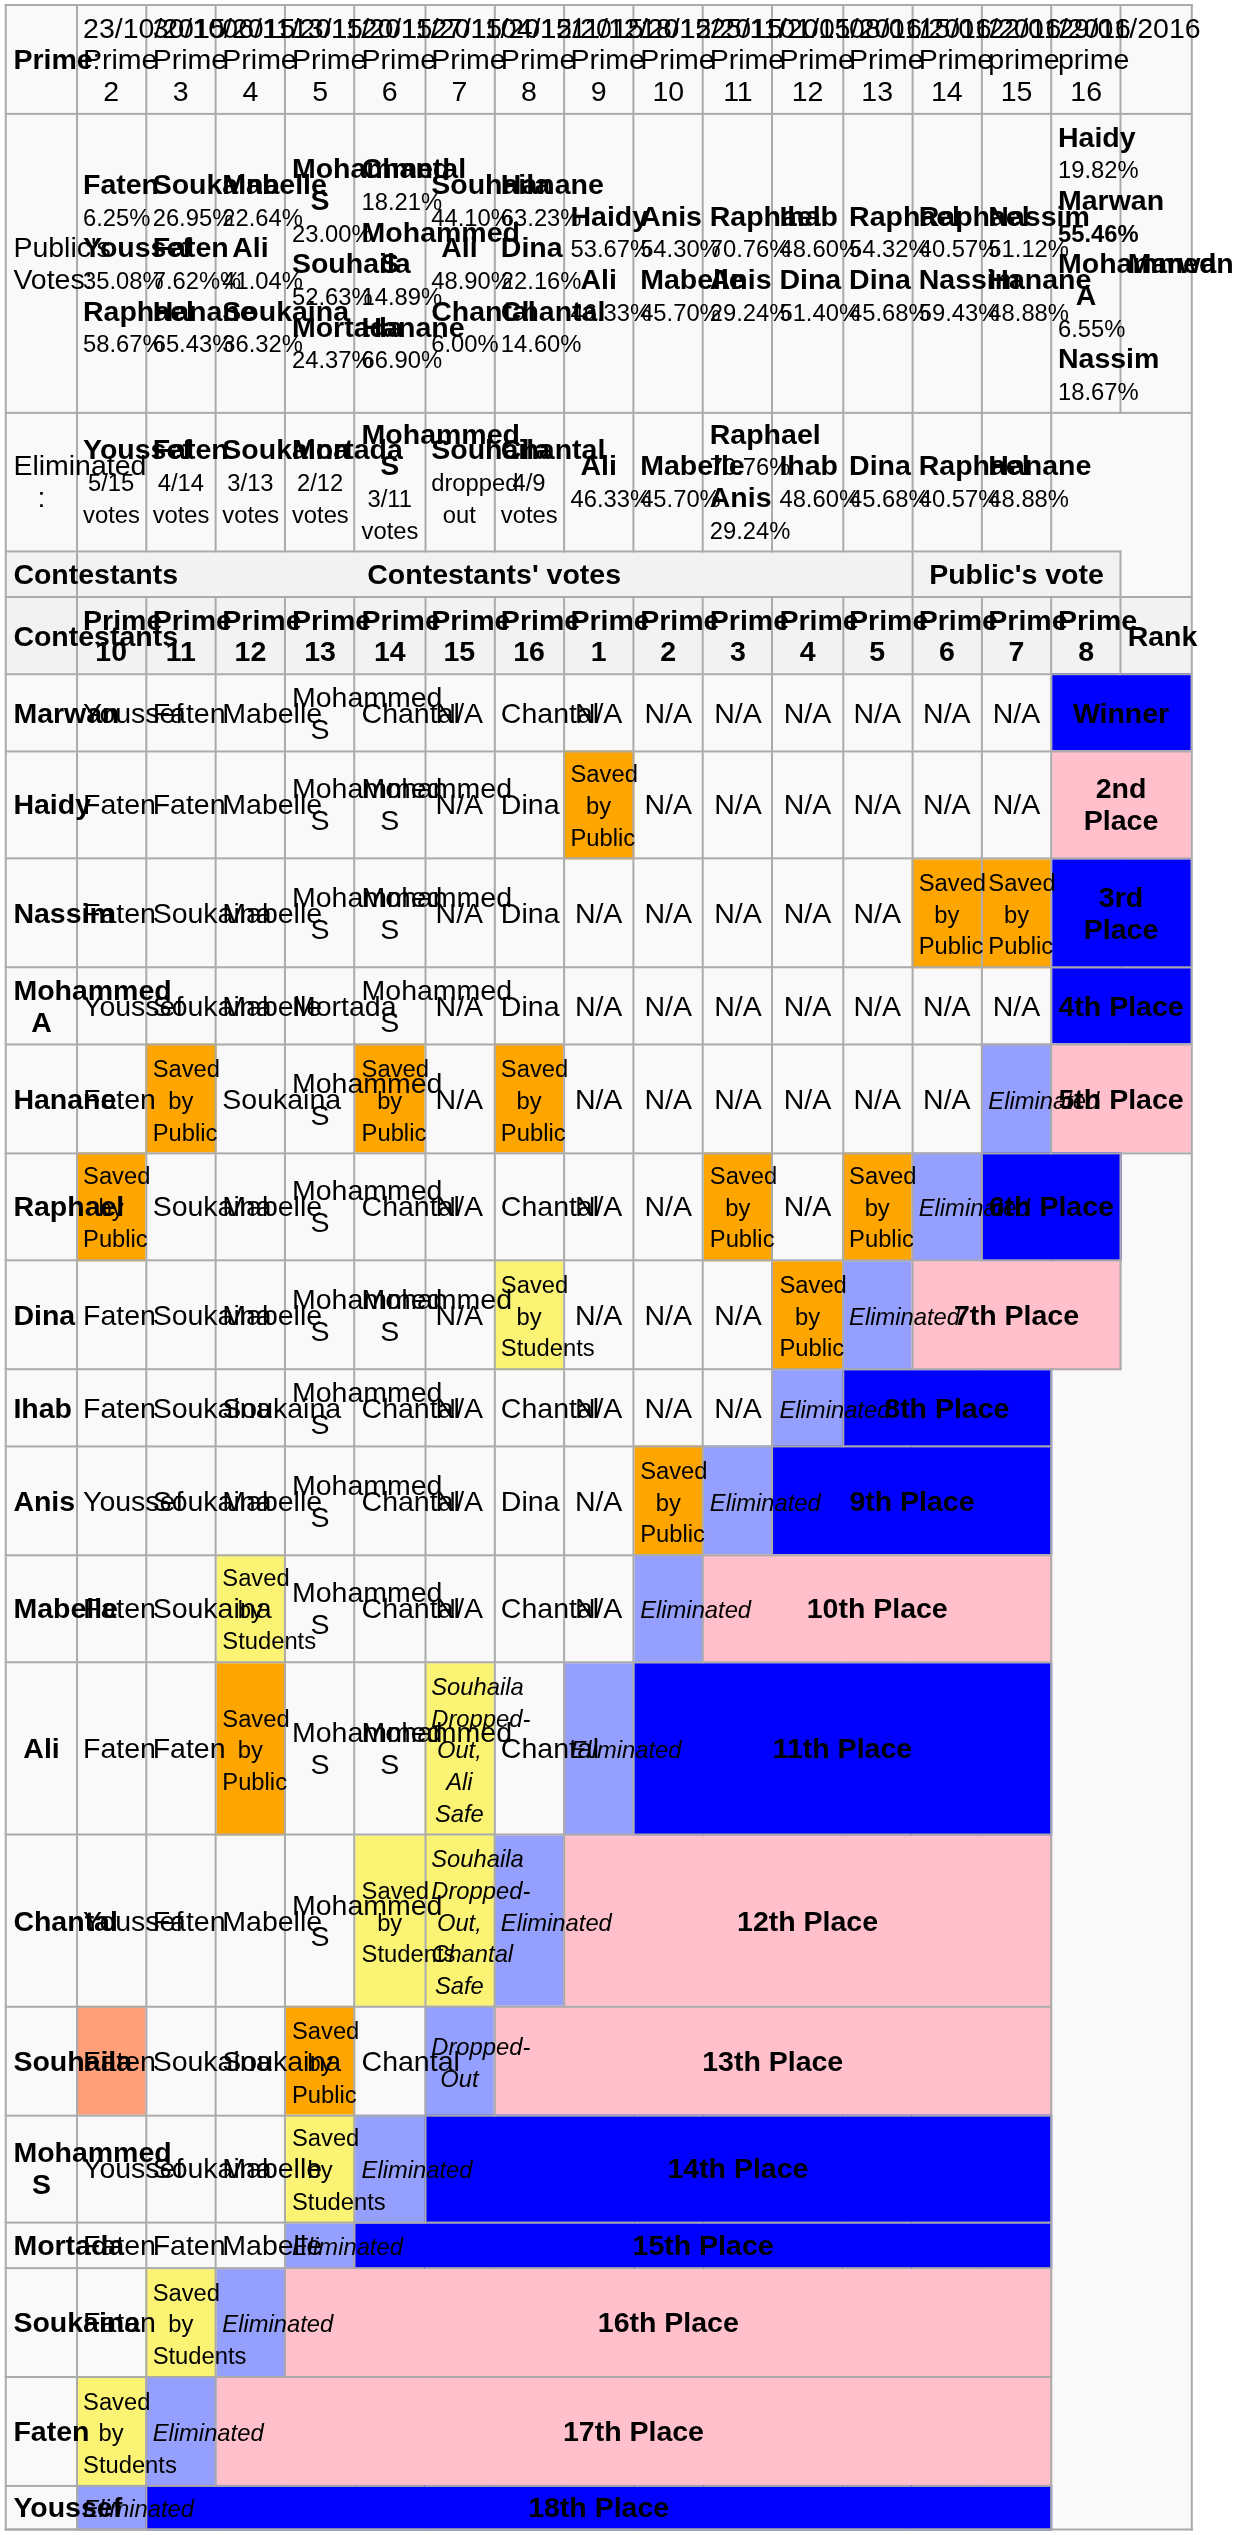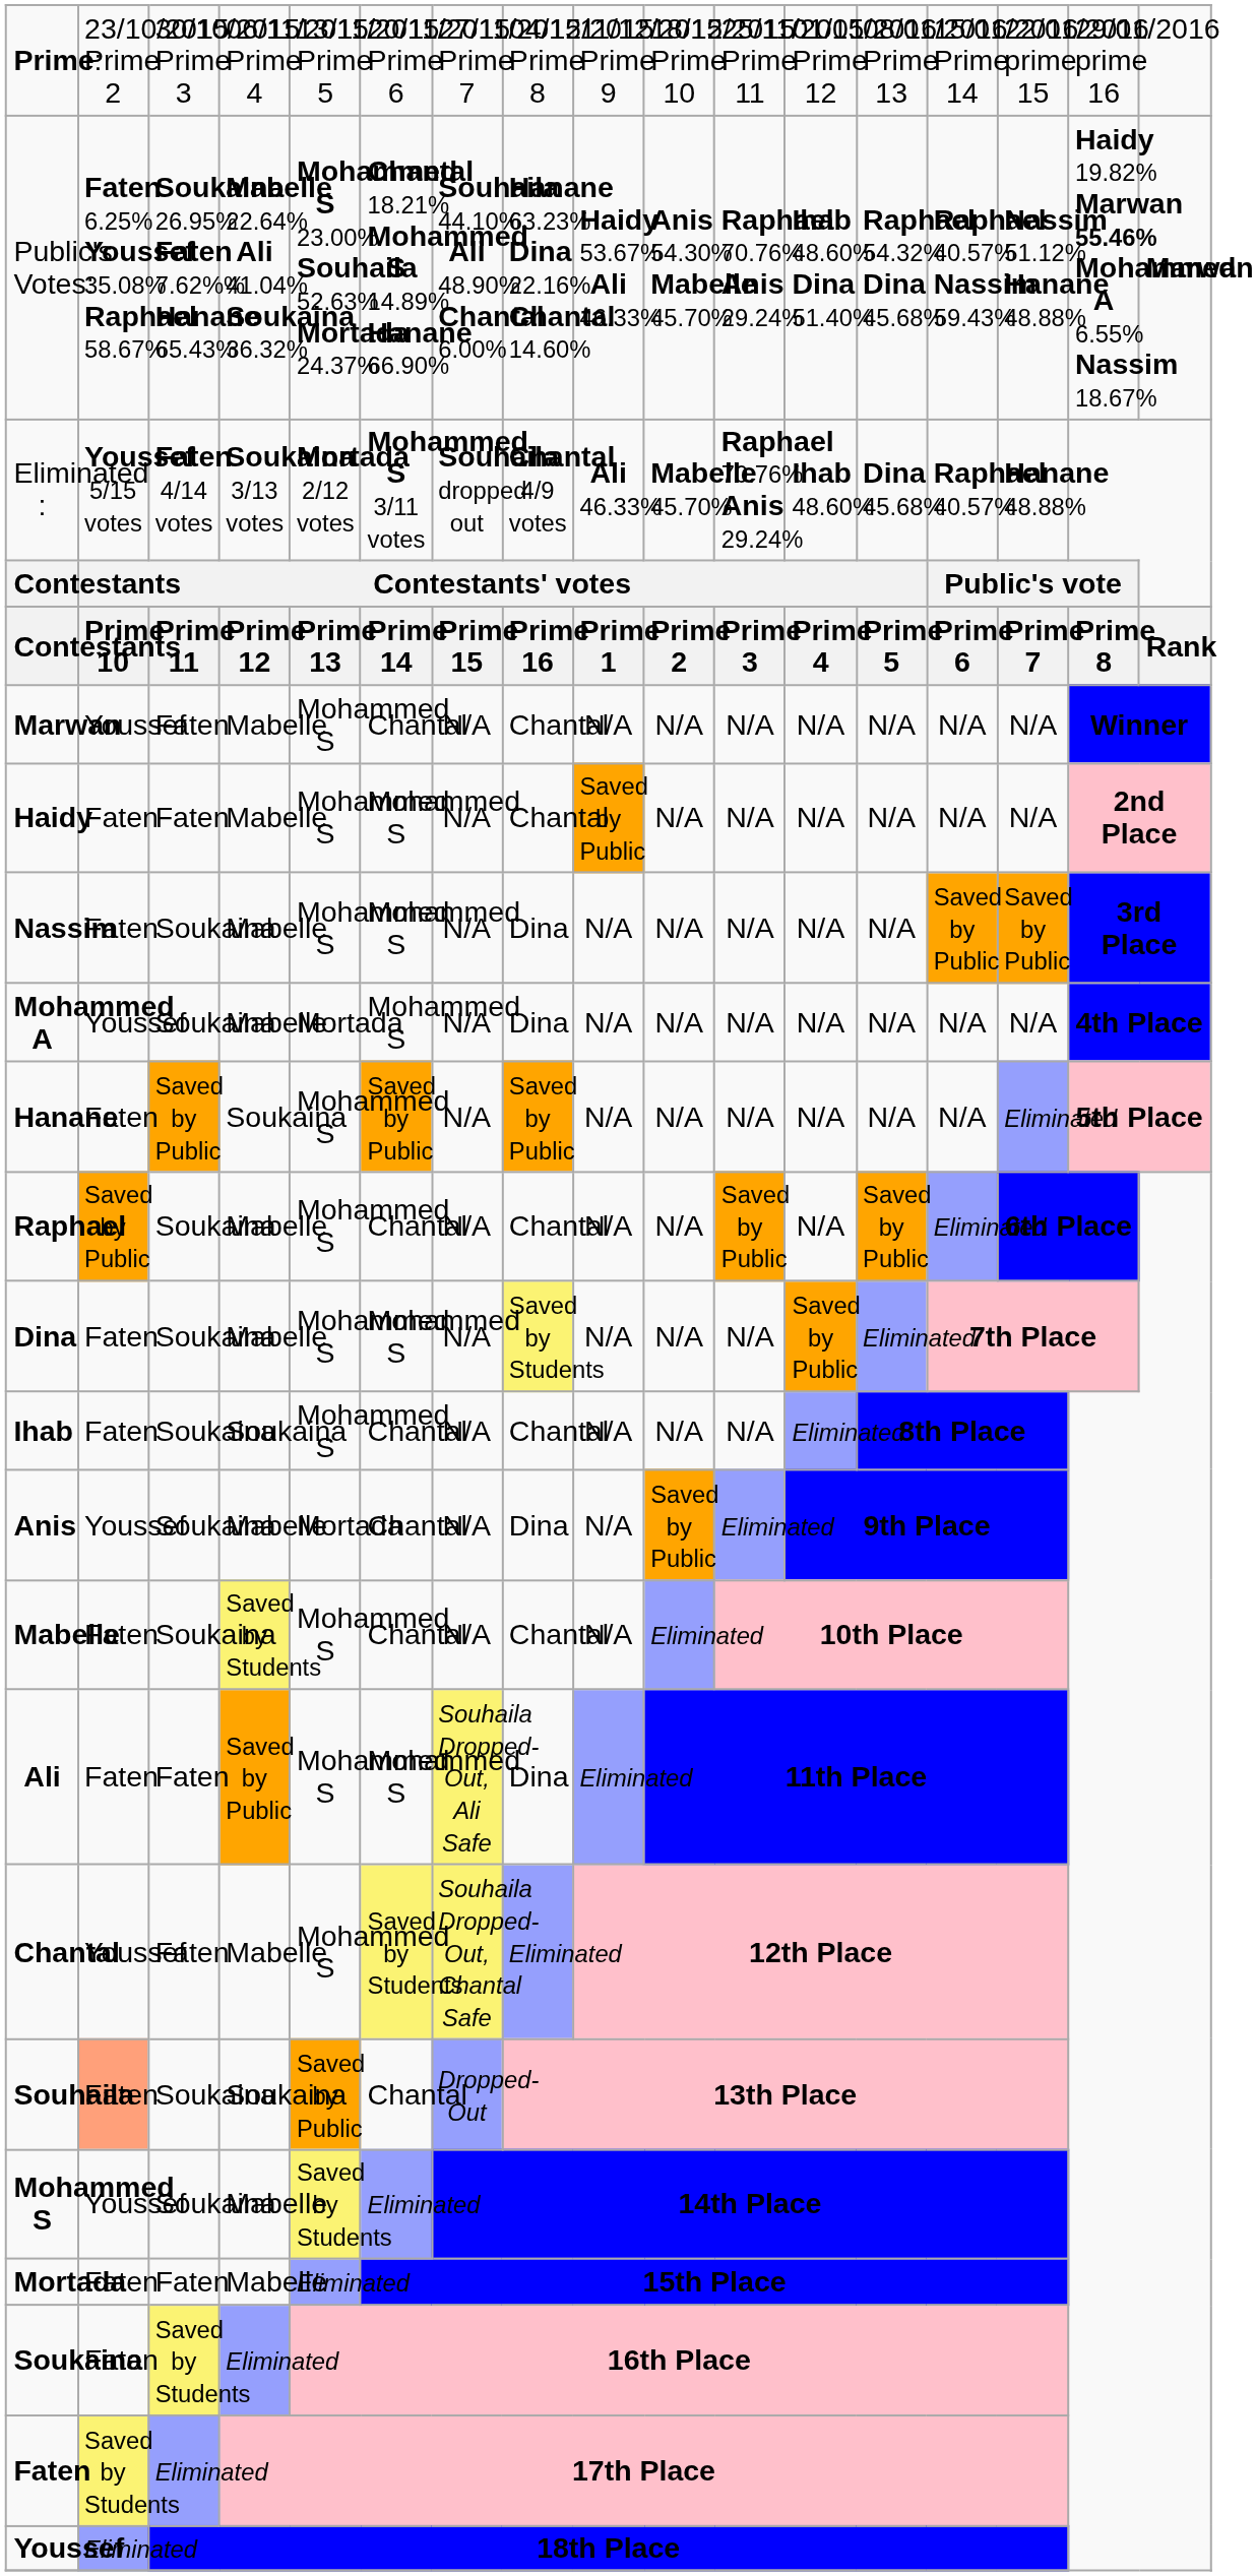 <table class="wikitable" style="font-size:90%; text-align:center; width: 96%; margin-left: auto;table-layout:fixed; margin-right: auto;">
 <tr>
 <td><strong>Prime</strong>:</td>
 <td align="center">23/10/2015 Prime 2</td>
 <td align="center">30/10/2015 Prime 3</td>
 <td align="center">06/11/2015 Prime 4</td>
 <td align="center">13/11/2015 Prime 5</td>
 <td align="center">20/11/2015 Prime 6</td>
 <td align="center">27/11/2015 Prime 7</td>
 <td align="center">04/12/2015 Prime 8</td>
 <td align="center">11/12/2015 Prime 9</td>
 <td align="center">18/12/2015 Prime 10</td>
 <td align="center">25/11/2015 Prime 11</td>
 <td align="center">01/01/2016 Prime 12</td>
 <td align="center">08/01/2016 Prime 13</td>
 <td align="center">15/01/2016 Prime 14</td>
 <td align="center">22/01/2016 prime 15</td>
 <td align="center">29/01/2016 prime 16</td>
 </tr>
 <tr>
 <td>Public's Votes:</td>
 <td><strong>Faten</strong> <br> <small>6.25%</small> <br> <strong>Youssef</strong> <br> <small>35.08%</small> <br> <strong>Raphael</strong> <br> <small>58.67%</small></td>
 <td><strong>Soukaina</strong> <br> <small>26.95%</small> <br> <strong>Faten</strong> <br> <small>7.62%%</small> <br> <strong>Hanane</strong> <br> <small>65.43%</small></td>
 <td><strong>Mabelle</strong> <br> <small>22.64%</small> <br> <strong>Ali</strong> <br> <small>41.04%</small> <br> <strong>Soukaina</strong> <br> <small>36.32%</small></td>
 <td><strong>Mohammed S</strong> <br> <small>23.00%</small> <br> <strong>Souhaila</strong> <br> <small>52.63%</small> <br> <strong>Mortada</strong> <br> <small>24.37%</small></td>
 <td><strong>Chantal</strong> <br> <small>18.21%</small> <br> <strong>Mohammed S</strong> <br> <small>14.89%</small> <br> <strong>Hanane</strong> <br> <small>66.90%</small></td>
 <td><strong>Souhaila</strong> <br> <small>44.10%</small> <br> <strong>Ali</strong> <br> <small>48.90%</small> <br> <strong>Chantal</strong> <br> <small>6.00%</small></td>
 <td><strong>Hanane</strong> <br> <small>63.23%</small> <br> <strong>Dina</strong> <br> <small>22.16%</small> <br> <strong>Chantal</strong> <br> <small>14.60%</small></td>
 <td><strong>Haidy</strong><br> <small>53.67%</small> <br> <strong>Ali</strong> <br> <small>46.33%</small></td>
 <td><strong>Anis</strong><br> <small>54.30%</small> <br> <strong>Mabelle</strong> <br> <small>45.70%</small></td>
 <td><strong>Raphael</strong><br> <small>70.76%</small> <br> <strong>Anis</strong> <br> <small>29.24%</small></td>
 <td><strong>Ihab</strong><br> <small>48.60%</small> <br> <strong>Dina</strong> <br> <small>51.40%</small></td>
 <td><strong>Raphael</strong><br> <small>54.32%</small> <br> <strong>Dina</strong> <br> <small>45.68%</small></td>
 <td><strong>Raphael</strong><br> <small>40.57%</small> <br> <strong>Nassim</strong> <br> <small>59.43%</small></td>
 <td><strong>Nassim</strong> <br> <small>51.12%</small> <br> <strong>Hanane</strong><br> <small>48.88%</small></td>
 <td><strong>Haidy</strong><br> <small>19.82%</small> <br> <strong>Marwan</strong><br> <small><strong>55.46%</strong></small> <br> <strong>Mohammed A</strong> <br> <small>6.55%</small><br> <strong>Nassim</strong> <br> <small>18.67%</small></td>
 <td><strong>Marwan</strong></td>
 </tr>
 <tr>
 <td>Eliminated :</td>
 <td><strong>Youssef</strong><br><small>5/15 votes</small></td>
 <td><strong>Faten</strong> <br><small>4/14 votes</small></td>
 <td><strong>Soukaina</strong> <br><small>3/13 votes</small></td>
 <td><strong>Mortada</strong> <br><small>2/12 votes</small></td>
 <td><strong>Mohammed S</strong> <br><small>3/11 votes</small></td>
 <td><strong>Souhaila</strong> <br><small>dropped out</small></td>
 <td><strong>Chantal</strong> <br><small>4/9 votes</small></td>
 <td><strong>Ali</strong> <br><small>46.33%</small></td>
 <td><strong>Mabelle</strong> <br><small>45.70%</small></td>
 <td><strong>Raphael</strong><br> <small>70.76%</small> <br> <strong>Anis</strong> <br> <small>29.24%</small></td>
 <td><strong>Ihab</strong> <br><small>48.60%</small></td>
 <td><strong>Dina</strong> <br><small>45.68%</small></td>
 <td><strong>Raphael</strong><br><small>40.57%</small></td>
 <td><strong>Hanane</strong><br><small>48.88%</small></td>
 </tr>
 <tr>
 <th>Contestants</th>
 <th colspan="12" align="center">Contestants' votes</th>
 <th colspan="3" align="center">Public's vote</th>
 </tr>
 <tr>
 <th>Contestants</th>
 <th><strong>Prime 10</strong></th>
 <th><strong>Prime 11</strong></th>
 <th><strong>Prime 12</strong></th>
 <th><strong>Prime 13</strong></th>
 <th><strong>Prime 14</strong></th>
 <th><strong>Prime 15</strong></th>
 <th><strong>Prime 16</strong></th>
 <th><strong>Prime 1</strong></th>
 <th><strong>Prime 2</strong></th>
 <th><strong>Prime 3</strong></th>
 <th><strong>Prime 4</strong></th>
 <th><strong>Prime 5</strong></th>
 <th><strong>Prime 6</strong></th>
 <th><strong>Prime 7</strong></th>
 <th><strong>Prime 8</strong></th>
 <th><strong>Rank</strong></th>
 </tr>
 <tr>
 <td><strong>Marwan</strong> <br> </td>
 <td>Youssef</td>
 <td>Faten</td>
 <td>Mabelle</td>
 <td>Mohammed S</td>
 <td>Chantal</td>
 <td>N/A</td>
 <td>Chantal</td>
 <td>N/A</td>
 <td>N/A</td>
 <td>N/A</td>
 <td>N/A</td>
 <td>N/A</td>
 <td>N/A</td>
 <td>N/A</td>
 <td bgcolor="blue" colspan="2"><strong>Winner</strong></td>
 </tr>
 <tr>
 <td><strong>Haidy</strong> <br> </td>
 <td>Faten</td>
 <td>Faten</td>
 <td>Mabelle</td>
 <td>Mohammed S</td>
 <td>Mohammed S</td>
 <td>N/A</td>
-<td>Dina</td>
+<td>Chantal</td>
 <td style="background:orange"><small> Saved by Public</small></td>
 <td>N/A</td>
 <td>N/A</td>
 <td>N/A</td>
 <td>N/A</td>
 <td>N/A</td>
 <td>N/A</td>
 <td bgcolor="pink" colspan="2"><strong>2nd Place</strong></td>
 </tr>
 <tr>
 <td><strong>Nassim</strong> <br> </td>
 <td>Faten</td>
 <td>Soukaina</td>
 <td>Mabelle</td>
 <td>Mohammed S</td>
 <td>Mohammed S</td>
 <td>N/A</td>
 <td>Dina</td>
 <td>N/A</td>
 <td>N/A</td>
 <td>N/A</td>
 <td>N/A</td>
 <td>N/A</td>
 <td style="background:orange"><small> Saved by Public</small></td>
 <td style="background:orange"><small> Saved by Public</small></td>
 <td bgcolor="blue" colspan="2"><strong>3rd Place</strong></td>
 </tr>
 <tr>
 <td><strong>Mohammed A</strong> <br> </td>
 <td>Youssef</td>
 <td>Soukaina</td>
 <td>Mabelle</td>
 <td>Mortada</td>
 <td>Mohammed S</td>
 <td>N/A</td>
 <td>Dina</td>
 <td>N/A</td>
 <td>N/A</td>
 <td>N/A</td>
 <td>N/A</td>
 <td>N/A</td>
 <td>N/A</td>
 <td>N/A</td>
 <td bgcolor="blue" colspan="2"><strong>4th Place</strong></td>
 </tr>
 <tr>
 <td><strong>Hanane</strong> <br> </td>
 <td>Faten</td>
 <td style="background:orange"><small> Saved by Public</small></td>
 <td>Soukaina</td>
 <td>Mohammed S</td>
 <td style="background:orange"><small> Saved by Public</small></td>
 <td>N/A</td>
 <td style="background:orange"><small> Saved by Public</small></td>
 <td>N/A</td>
 <td>N/A</td>
 <td>N/A</td>
 <td>N/A</td>
 <td>N/A</td>
 <td>N/A</td>
 <td style="background:#959FFD"><small><em>Eliminated</em></small></td>
 <td bgcolor="pink" colspan="2"><strong>5th Place</strong></td>
 </tr>
 <tr>
 <td><strong>Raphael</strong> <br> </td>
 <td style="background:orange"><small> Saved by Public</small></td>
 <td>Soukaina</td>
 <td>Mabelle</td>
 <td>Mohammed S</td>
 <td>Chantal</td>
 <td>N/A</td>
 <td>Chantal</td>
 <td>N/A</td>
 <td>N/A</td>
 <td style="background:orange"><small> Saved by Public</small></td>
 <td>N/A</td>
 <td style="background:orange"><small> Saved by Public</small></td>
 <td style="background:#959FFD"><small><em>Eliminated</em></small></td>
 <td bgcolor="blue" colspan="2"><strong>6th Place</strong></td>
 </tr>
 <tr>
 <td><strong>Dina</strong> <br></td>
 <td>Faten</td>
 <td>Soukaina</td>
 <td>Mabelle</td>
 <td>Mohammed S</td>
 <td>Mohammed S</td>
 <td>N/A</td>
 <td style="background:#FBF373"><small> Saved by Students</small></td>
 <td>N/A</td>
 <td>N/A</td>
 <td>N/A</td>
 <td style="background:orange"><small> Saved by Public</small></td>
 <td style="background:#959FFD"><small><em>Eliminated</em></small></td>
 <td bgcolor="pink" colspan="3"><strong>7th Place</strong></td>
 </tr>
 <tr>
 <td><strong>Ihab</strong> <br></td>
 <td>Faten</td>
 <td>Soukaina</td>
 <td>Soukaina</td>
 <td>Mohammed S</td>
 <td>Chantal</td>
 <td>N/A</td>
 <td>Chantal</td>
 <td>N/A</td>
 <td>N/A</td>
 <td>N/A</td>
 <td style="background:#959FFD"><small><em>Eliminated</em></small></td>
 <td bgcolor="blue" colspan="3"><strong>8th Place</strong></td>
 </tr>
 <tr>
 <td><strong>Anis</strong> <br></td>
 <td>Youssef</td>
 <td>Soukaina</td>
 <td>Mabelle</td>
-<td>Mohammed S</td>
+<td>Mortada</td>
 <td>Chantal</td>
 <td>N/A</td>
 <td>Dina</td>
 <td>N/A</td>
 <td style="background:orange"><small> Saved by Public</small></td>
 <td style="background:#959FFD"><small><em>Eliminated</em></small></td>
 <td bgcolor="blue" colspan="4"><strong>9th Place</strong></td>
 </tr>
 <tr>
 <td><strong>Mabelle</strong> <br></td>
 <td>Faten</td>
 <td>Soukaina</td>
 <td style="background:#FBF373"><small> Saved by Students</small></td>
 <td>Mohammed S</td>
 <td>Chantal</td>
 <td>N/A</td>
 <td>Chantal</td>
 <td>N/A</td>
 <td style="background:#959FFD"><small><em>Eliminated</em></small></td>
 <td bgcolor="pink" colspan="5"><strong>10th Place</strong></td>
 </tr>
 <tr>
 <td><strong>Ali</strong> <br></td>
 <td>Faten</td>
 <td>Faten</td>
 <td style="background:orange"><small> Saved by Public</small></td>
 <td>Mohammed S</td>
 <td>Mohammed S</td>
 <td style="background:#FBF373"><small><em>Souhaila Dropped-Out, Ali Safe</em></small></td>
-<td>Chantal</td>
+<td>Dina</td>
 <td style="background:#959FFD"><small><em>Eliminated</em></small></td>
 <td bgcolor="blue" colspan="6"><strong>11th Place</strong></td>
 </tr>
 <tr>
 <td><strong>Chantal</strong> <br></td>
 <td>Youssef</td>
 <td>Faten</td>
 <td>Mabelle</td>
 <td>Mohammed S</td>
 <td style="background:#FBF373"><small> Saved by Students</small></td>
 <td style="background:#FBF373"><small><em>Souhaila Dropped-Out, Chantal Safe</em></small></td>
 <td style="background:#959FFD"><small><em>Eliminated</em></small></td>
 <td bgcolor="pink" colspan="7"><strong>12th Place</strong></td>
 </tr>
 <tr>
 <td><strong>Souhaila</strong> <br></td>
 <td style="background: lightsalmon;">Faten</td>
 <td>Soukaina</td>
 <td>Soukaina</td>
 <td style="background:orange"><small> Saved by Public</small></td>
 <td>Chantal</td>
 <td style="background:#959FFD"><small><em>Dropped-Out</em></small></td>
 <td bgcolor="pink" colspan="8"><strong>13th Place</strong></td>
 </tr>
 <tr>
 <td><strong>Mohammed S</strong> <br></td>
 <td>Youssef</td>
 <td>Soukaina</td>
 <td>Mabelle</td>
 <td style="background:#FBF373"><small> Saved by Students</small></td>
 <td style="background:#959FFD"><small><em>Eliminated</em></small></td>
 <td bgcolor="blue" colspan="9"><strong>14th Place</strong></td>
 </tr>
 <tr>
 <td><strong>Mortada</strong> <br></td>
 <td>Faten</td>
 <td>Faten</td>
 <td>Mabelle</td>
 <td style="background:#959FFD"><small><em>Eliminated</em></small></td>
 <td bgcolor="blue" colspan="10"><strong>15th Place</strong></td>
 </tr>
 <tr>
 <td><strong>Soukaina</strong> <br></td>
 <td>Faten</td>
 <td style="background:#FBF373"><small>Saved by Students</small></td>
 <td style="background:#959FFD"><small><em>Eliminated</em></small></td>
 <td bgcolor="pink" colspan="11"><strong>16th Place</strong></td>
 </tr>
 <tr>
 <td><strong>Faten</strong> <br></td>
 <td style="background:#FBF373"><small>Saved by Students</small></td>
 <td style="background:#959FFD"><small><em>Eliminated</em></small></td>
 <td bgcolor="pink" colspan="12"><strong>17th Place</strong></td>
 </tr>
 <tr>
 <td><strong>Youssef</strong> <br></td>
 <td style="background:#959FFD"><small><em>Eliminated</em></small></td>
 <td bgcolor="blue" colspan="13"><strong>18th Place</strong></td>
 </tr>
 <tr>
 </tr>
 </table>
